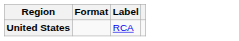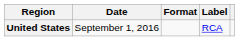 <table class="wikitable plainrowheaders">
 <tr>
 <th scope="col">Region</th>
+<th scope="col">Date</th>
 <th scope="col">Format</th>
 <th scope="col">Label</th>
 <th scope="col"></th>
 </tr>
 <tr>
 <th scope="row">United States</th>
+<td>September 1, 2016</td>
 <td></td>
 <td><a href='#'>RCA</a></td>
 <td></td>
 </tr>
 </table>
